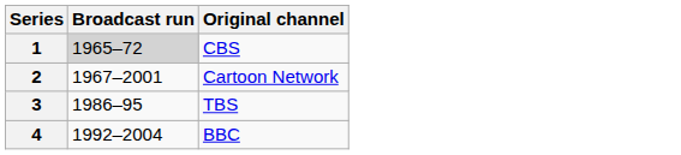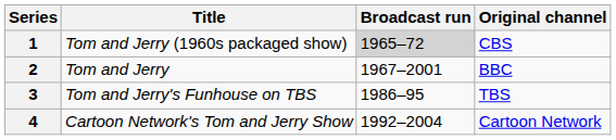 <table class="wikitable">
 <tr>
 <th>Series<br></th>
+<th>Title</th>
 <th>Broadcast run</th>
 <th>Original channel</th>
 </tr>
 <tr>
 <th>1</th>
+<td><em>Tom and Jerry</em> (1960s packaged show)</td>
 <td style="background: lightgrey;">1965–72</td>
 <td><a href='#'>CBS</a></td>
 </tr>
 <tr>
 <th>2</th>
+<td><em>Tom and Jerry</em></td>
 <td>1967–2001</td>
-<td><a href='#'>Cartoon Network</a></td>
+<td><a href='#'>BBC</a></td>
 </tr>
 <tr>
 <th>3</th>
+<td><em>Tom and Jerry's Funhouse on TBS</em></td>
 <td>1986–95</td>
 <td><a href='#'>TBS</a></td>
 </tr>
 <tr>
 <th>4</th>
+<td><em>Cartoon Network's Tom and Jerry Show</em></td>
 <td>1992–2004</td>
-<td><a href='#'>BBC</a></td>
+<td><a href='#'>Cartoon Network</a></td>
 </tr>
 </table>
